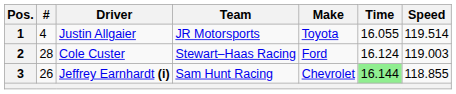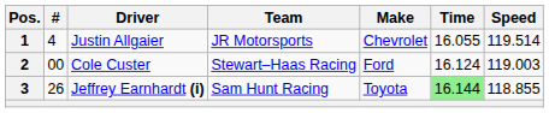 <table class="wikitable" style="font-size:95%">
 <tr>
 <th>Pos.</th>
 <th>#</th>
 <th>Driver</th>
 <th>Team</th>
 <th>Make</th>
 <th>Time</th>
 <th>Speed</th>
 </tr>
 <tr>
 <th>1</th>
 <td>4</td>
 <td><a href='#'>Justin Allgaier</a></td>
 <td><a href='#'>JR Motorsports</a></td>
-<td><a href='#'>Toyota</a></td>
+<td><a href='#'>Chevrolet</a></td>
 <td>16.055</td>
 <td>119.514</td>
 </tr>
 <tr>
 <th>2</th>
-<td>28</td>
+<td>00</td>
 <td><a href='#'>Cole Custer</a></td>
 <td><a href='#'>Stewart–Haas Racing</a></td>
 <td><a href='#'>Ford</a></td>
 <td>16.124</td>
 <td>119.003</td>
 </tr>
 <tr>
 <th>3</th>
 <td>26</td>
 <td><a href='#'>Jeffrey Earnhardt</a> <strong>(i)</strong></td>
 <td><a href='#'>Sam Hunt Racing</a></td>
-<td><a href='#'>Chevrolet</a></td>
+<td><a href='#'>Toyota</a></td>
 <td style="background: lightgreen;">16.144</td>
 <td>118.855</td>
 </tr>
 <tr>
 <th colspan="7"></th>
 </tr>
 </table>
